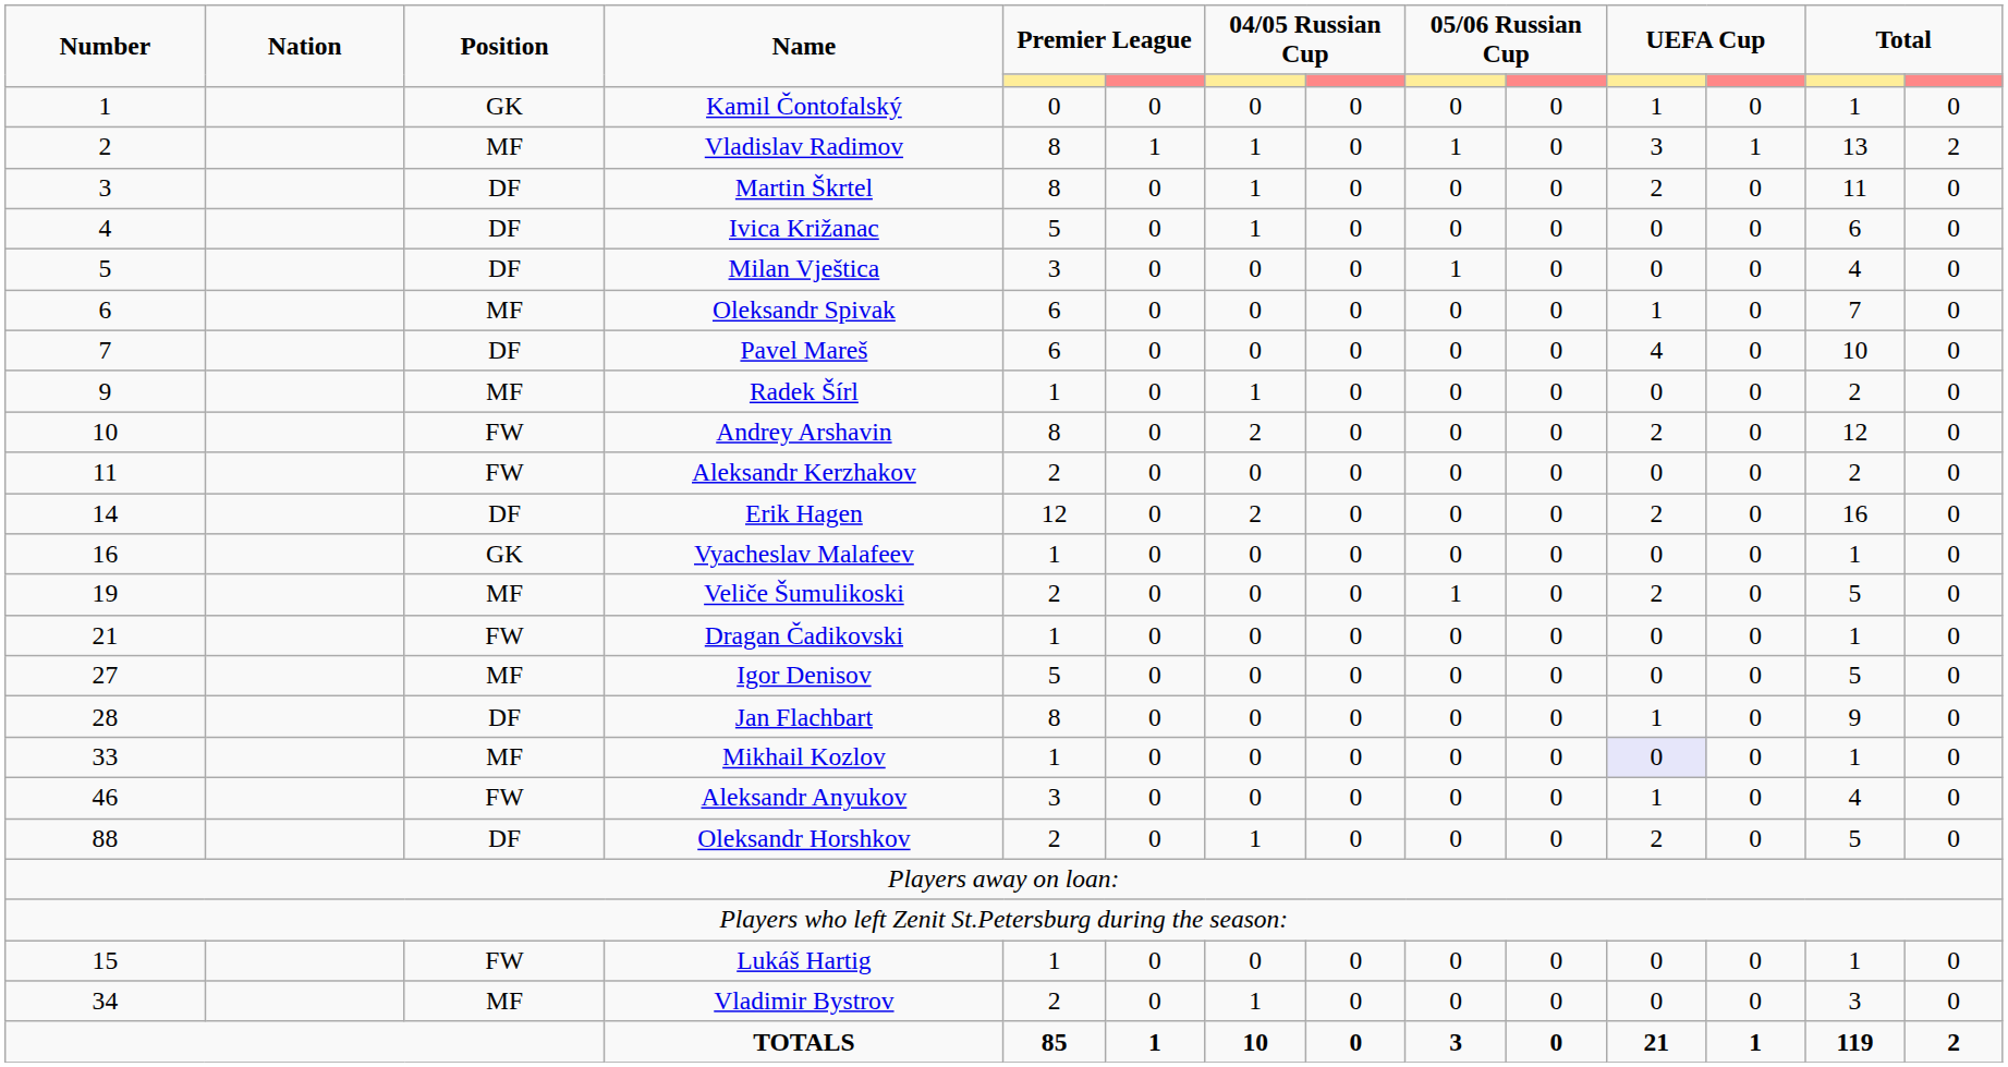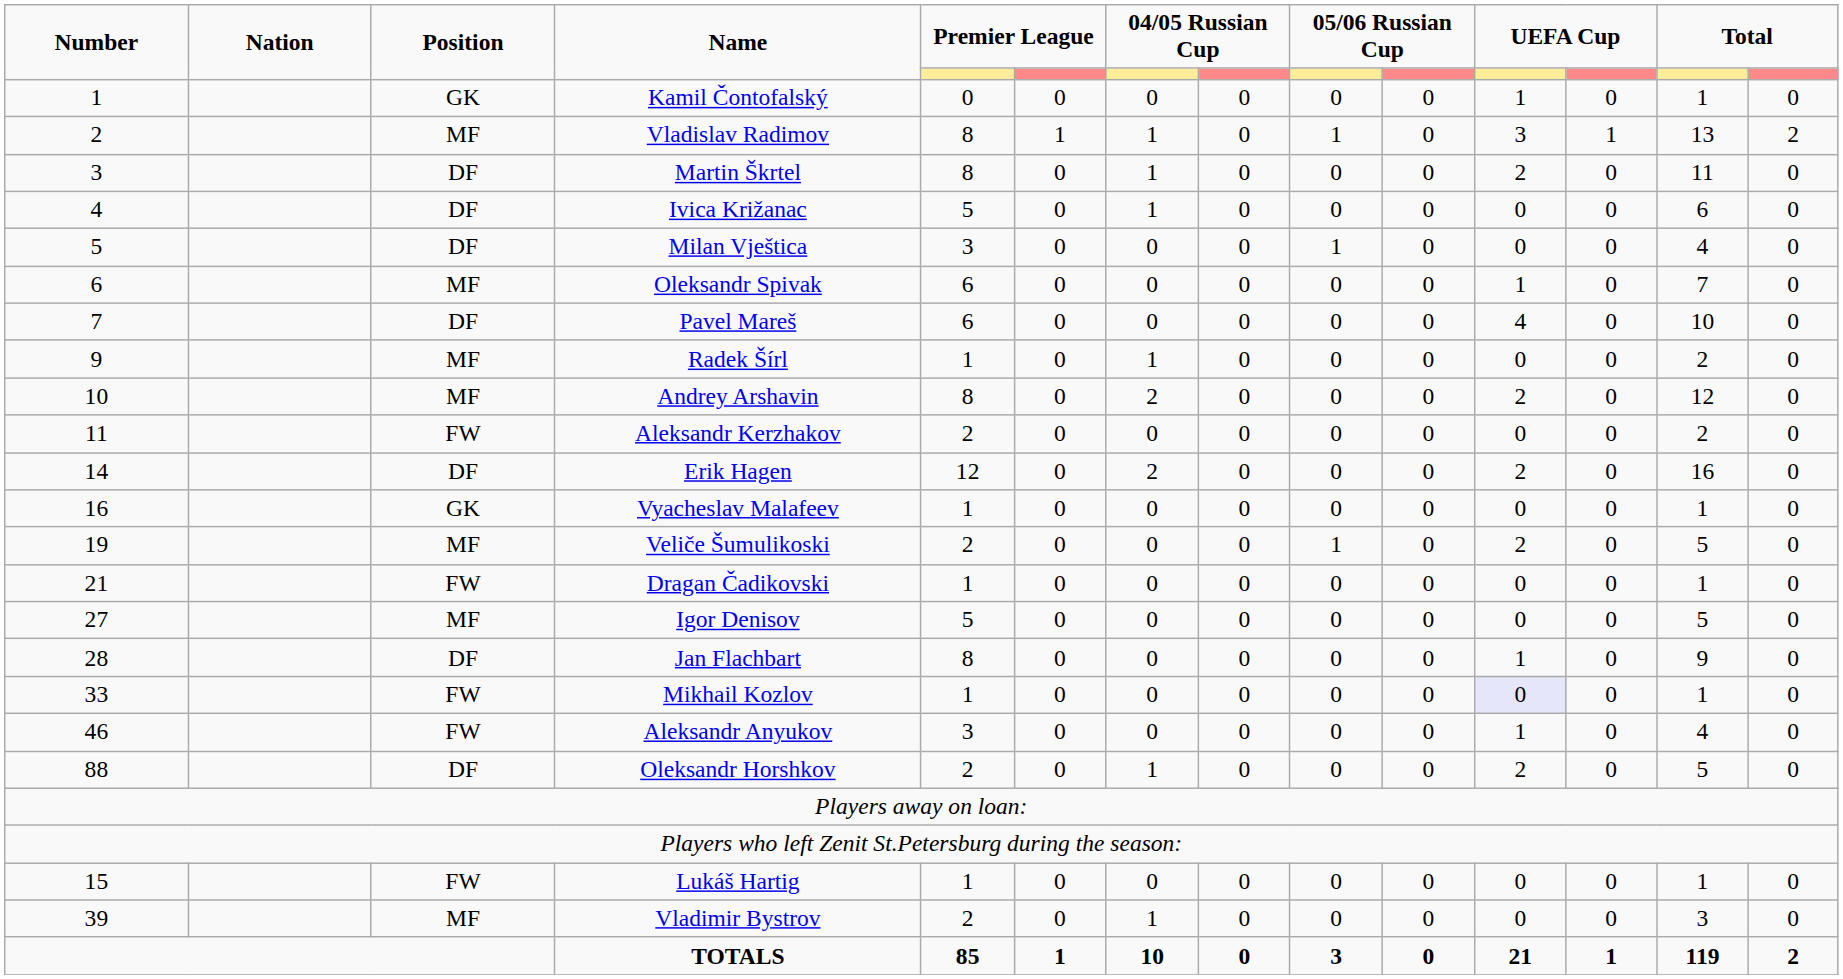 <table class="wikitable" style="font-size: 100%; text-align: center;">
 <tr>
 <td rowspan="2" width="10%" align="center"><strong>Number</strong></td>
 <td rowspan="2" width="10%" align="center"><strong>Nation</strong></td>
 <td rowspan="2" width="10%" align="center"><strong>Position</strong></td>
 <td rowspan="2" width="20%" align="center"><strong>Name</strong></td>
 <td colspan="2" align="center"><strong>Premier League</strong></td>
 <td colspan="2" align="center"><strong>04/05 Russian Cup</strong></td>
 <td colspan="2" align="center"><strong>05/06 Russian Cup</strong></td>
 <td colspan="2" align="center"><strong>UEFA Cup</strong></td>
 <td colspan="2" align="center"><strong>Total</strong></td>
 </tr>
 <tr>
 <th width=60 style="background: #FFEE99"></th>
 <th width=60 style="background: #FF8888"></th>
 <th width=60 style="background: #FFEE99"></th>
 <th width=60 style="background: #FF8888"></th>
 <th width=60 style="background: #FFEE99"></th>
 <th width=60 style="background: #FF8888"></th>
 <th width=60 style="background: #FFEE99"></th>
 <th width=60 style="background: #FF8888"></th>
 <th width=60 style="background: #FFEE99"></th>
 <th width=60 style="background: #FF8888"></th>
 </tr>
 <tr>
 <td>1</td>
 <td></td>
 <td>GK</td>
 <td><a href='#'>Kamil Čontofalský</a></td>
 <td>0</td>
 <td>0</td>
 <td>0</td>
 <td>0</td>
 <td>0</td>
 <td>0</td>
 <td>1</td>
 <td>0</td>
 <td>1</td>
 <td>0</td>
 </tr>
 <tr>
 <td>2</td>
 <td></td>
 <td>MF</td>
 <td><a href='#'>Vladislav Radimov</a></td>
 <td>8</td>
 <td>1</td>
 <td>1</td>
 <td>0</td>
 <td>1</td>
 <td>0</td>
 <td>3</td>
 <td>1</td>
 <td>13</td>
 <td>2</td>
 </tr>
 <tr>
 <td>3</td>
 <td></td>
 <td>DF</td>
 <td><a href='#'>Martin Škrtel</a></td>
 <td>8</td>
 <td>0</td>
 <td>1</td>
 <td>0</td>
 <td>0</td>
 <td>0</td>
 <td>2</td>
 <td>0</td>
 <td>11</td>
 <td>0</td>
 </tr>
 <tr>
 <td>4</td>
 <td></td>
 <td>DF</td>
 <td><a href='#'>Ivica Križanac</a></td>
 <td>5</td>
 <td>0</td>
 <td>1</td>
 <td>0</td>
 <td>0</td>
 <td>0</td>
 <td>0</td>
 <td>0</td>
 <td>6</td>
 <td>0</td>
 </tr>
 <tr>
 <td>5</td>
 <td></td>
 <td>DF</td>
 <td><a href='#'>Milan Vještica</a></td>
 <td>3</td>
 <td>0</td>
 <td>0</td>
 <td>0</td>
 <td>1</td>
 <td>0</td>
 <td>0</td>
 <td>0</td>
 <td>4</td>
 <td>0</td>
 </tr>
 <tr>
 <td>6</td>
 <td></td>
 <td>MF</td>
 <td><a href='#'>Oleksandr Spivak</a></td>
 <td>6</td>
 <td>0</td>
 <td>0</td>
 <td>0</td>
 <td>0</td>
 <td>0</td>
 <td>1</td>
 <td>0</td>
 <td>7</td>
 <td>0</td>
 </tr>
 <tr>
 <td>7</td>
 <td></td>
 <td>DF</td>
 <td><a href='#'>Pavel Mareš</a></td>
 <td>6</td>
 <td>0</td>
 <td>0</td>
 <td>0</td>
 <td>0</td>
 <td>0</td>
 <td>4</td>
 <td>0</td>
 <td>10</td>
 <td>0</td>
 </tr>
 <tr>
 <td>9</td>
 <td></td>
 <td>MF</td>
 <td><a href='#'>Radek Šírl</a></td>
 <td>1</td>
 <td>0</td>
 <td>1</td>
 <td>0</td>
 <td>0</td>
 <td>0</td>
 <td>0</td>
 <td>0</td>
 <td>2</td>
 <td>0</td>
 </tr>
 <tr>
 <td>10</td>
 <td></td>
-<td>FW</td>
+<td>MF</td>
 <td><a href='#'>Andrey Arshavin</a></td>
 <td>8</td>
 <td>0</td>
 <td>2</td>
 <td>0</td>
 <td>0</td>
 <td>0</td>
 <td>2</td>
 <td>0</td>
 <td>12</td>
 <td>0</td>
 </tr>
 <tr>
 <td>11</td>
 <td></td>
 <td>FW</td>
 <td><a href='#'>Aleksandr Kerzhakov</a></td>
 <td>2</td>
 <td>0</td>
 <td>0</td>
 <td>0</td>
 <td>0</td>
 <td>0</td>
 <td>0</td>
 <td>0</td>
 <td>2</td>
 <td>0</td>
 </tr>
 <tr>
 <td>14</td>
 <td></td>
 <td>DF</td>
 <td><a href='#'>Erik Hagen</a></td>
 <td>12</td>
 <td>0</td>
 <td>2</td>
 <td>0</td>
 <td>0</td>
 <td>0</td>
 <td>2</td>
 <td>0</td>
 <td>16</td>
 <td>0</td>
 </tr>
 <tr>
 <td>16</td>
 <td></td>
 <td>GK</td>
 <td><a href='#'>Vyacheslav Malafeev</a></td>
 <td>1</td>
 <td>0</td>
 <td>0</td>
 <td>0</td>
 <td>0</td>
 <td>0</td>
 <td>0</td>
 <td>0</td>
 <td>1</td>
 <td>0</td>
 </tr>
 <tr>
 <td>19</td>
 <td></td>
 <td>MF</td>
 <td><a href='#'>Veliče Šumulikoski</a></td>
 <td>2</td>
 <td>0</td>
 <td>0</td>
 <td>0</td>
 <td>1</td>
 <td>0</td>
 <td>2</td>
 <td>0</td>
 <td>5</td>
 <td>0</td>
 </tr>
 <tr>
 <td>21</td>
 <td></td>
 <td>FW</td>
 <td><a href='#'>Dragan Čadikovski</a></td>
 <td>1</td>
 <td>0</td>
 <td>0</td>
 <td>0</td>
 <td>0</td>
 <td>0</td>
 <td>0</td>
 <td>0</td>
 <td>1</td>
 <td>0</td>
 </tr>
 <tr>
 <td>27</td>
 <td></td>
 <td>MF</td>
 <td><a href='#'>Igor Denisov</a></td>
 <td>5</td>
 <td>0</td>
 <td>0</td>
 <td>0</td>
 <td>0</td>
 <td>0</td>
 <td>0</td>
 <td>0</td>
 <td>5</td>
 <td>0</td>
 </tr>
 <tr>
 <td>28</td>
 <td></td>
 <td>DF</td>
 <td><a href='#'>Jan Flachbart</a></td>
 <td>8</td>
 <td>0</td>
 <td>0</td>
 <td>0</td>
 <td>0</td>
 <td>0</td>
 <td>1</td>
 <td>0</td>
 <td>9</td>
 <td>0</td>
 </tr>
 <tr>
 <td>33</td>
 <td></td>
-<td>MF</td>
+<td>FW</td>
 <td><a href='#'>Mikhail Kozlov</a></td>
 <td>1</td>
 <td>0</td>
 <td>0</td>
 <td>0</td>
 <td>0</td>
 <td>0</td>
 <td style="background: lavender;">0</td>
 <td>0</td>
 <td>1</td>
 <td>0</td>
 </tr>
 <tr>
 <td>46</td>
 <td></td>
 <td>FW</td>
 <td><a href='#'>Aleksandr Anyukov</a></td>
 <td>3</td>
 <td>0</td>
 <td>0</td>
 <td>0</td>
 <td>0</td>
 <td>0</td>
 <td>1</td>
 <td>0</td>
 <td>4</td>
 <td>0</td>
 </tr>
 <tr>
 <td>88</td>
 <td></td>
 <td>DF</td>
 <td><a href='#'>Oleksandr Horshkov</a></td>
 <td>2</td>
 <td>0</td>
 <td>1</td>
 <td>0</td>
 <td>0</td>
 <td>0</td>
 <td>2</td>
 <td>0</td>
 <td>5</td>
 <td>0</td>
 </tr>
 <tr>
 <td colspan="14"><em>Players away on loan:</em></td>
 </tr>
 <tr>
 <td colspan="14"><em>Players who left Zenit St.Petersburg during the season:</em></td>
 </tr>
 <tr>
 <td>15</td>
 <td></td>
 <td>FW</td>
 <td><a href='#'>Lukáš Hartig</a></td>
 <td>1</td>
 <td>0</td>
 <td>0</td>
 <td>0</td>
 <td>0</td>
 <td>0</td>
 <td>0</td>
 <td>0</td>
 <td>1</td>
 <td>0</td>
 </tr>
 <tr>
-<td>34</td>
+<td>39</td>
 <td></td>
 <td>MF</td>
 <td><a href='#'>Vladimir Bystrov</a></td>
 <td>2</td>
 <td>0</td>
 <td>1</td>
 <td>0</td>
 <td>0</td>
 <td>0</td>
 <td>0</td>
 <td>0</td>
 <td>3</td>
 <td>0</td>
 </tr>
 <tr>
 <td colspan="3"></td>
 <td><strong>TOTALS</strong></td>
 <td><strong>85</strong></td>
 <td><strong>1</strong></td>
 <td><strong>10</strong></td>
 <td><strong>0</strong></td>
 <td><strong>3</strong></td>
 <td><strong>0</strong></td>
 <td><strong>21</strong></td>
 <td><strong>1</strong></td>
 <td><strong>119</strong></td>
 <td><strong>2</strong></td>
 </tr>
 </table>
